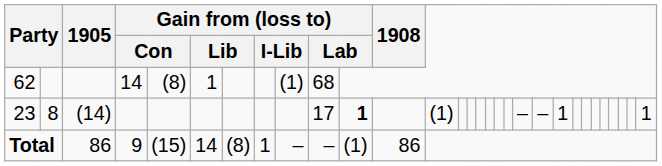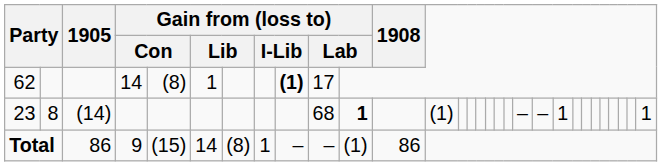 <table class="wikitable" style="text-align:right">
 <tr>
 <th rowspan="2" colspan="2">Party</th>
 <th rowspan="2" style="width:1em;">1905</th>
 <th colspan="8">Gain from (loss to)</th>
 <th rowspan="2" style="width:1em;">1908</th>
 </tr>
 <tr>
 <th colspan="2">Con</th>
 <th colspan="2">Lib</th>
 <th colspan="2">I-Lib</th>
 <th colspan="2">Lab</th>
 </tr>
 <tr>
 <td>62</td>
 <td></td>
 <td></td>
 <td>14</td>
 <td>(8)</td>
 <td>1</td>
 <td></td>
 <td></td>
-<td>(1)</td>
-<td>68</td>
+<td><strong>(1)</strong></td>
+<td>17<br></td>
 </tr>
 <tr>
 <td>23</td>
 <td>8</td>
 <td>(14)</td>
 <td></td>
 <td></td>
 <td></td>
 <td></td>
 <td></td>
 <td></td>
-<td>17<br></td>
+<td>68</td>
 <td><strong>1</strong></td>
 <td></td>
 <td>(1)</td>
 <td></td>
 <td></td>
 <td></td>
 <td></td>
 <td></td>
 <td></td>
 <td>–<br></td>
 <td>–</td>
 <td>1</td>
 <td></td>
 <td></td>
 <td></td>
 <td></td>
 <td></td>
 <td></td>
 <td></td>
 <td>1</td>
 </tr>
 <tr>
 <td colspan="2" style="text-align:left;"><strong>Total</strong></td>
 <td>86</td>
 <td>9</td>
 <td>(15)</td>
 <td>14</td>
 <td>(8)</td>
 <td>1</td>
 <td>–</td>
 <td>–</td>
 <td>(1)</td>
 <td>86</td>
 </tr>
 </table>
